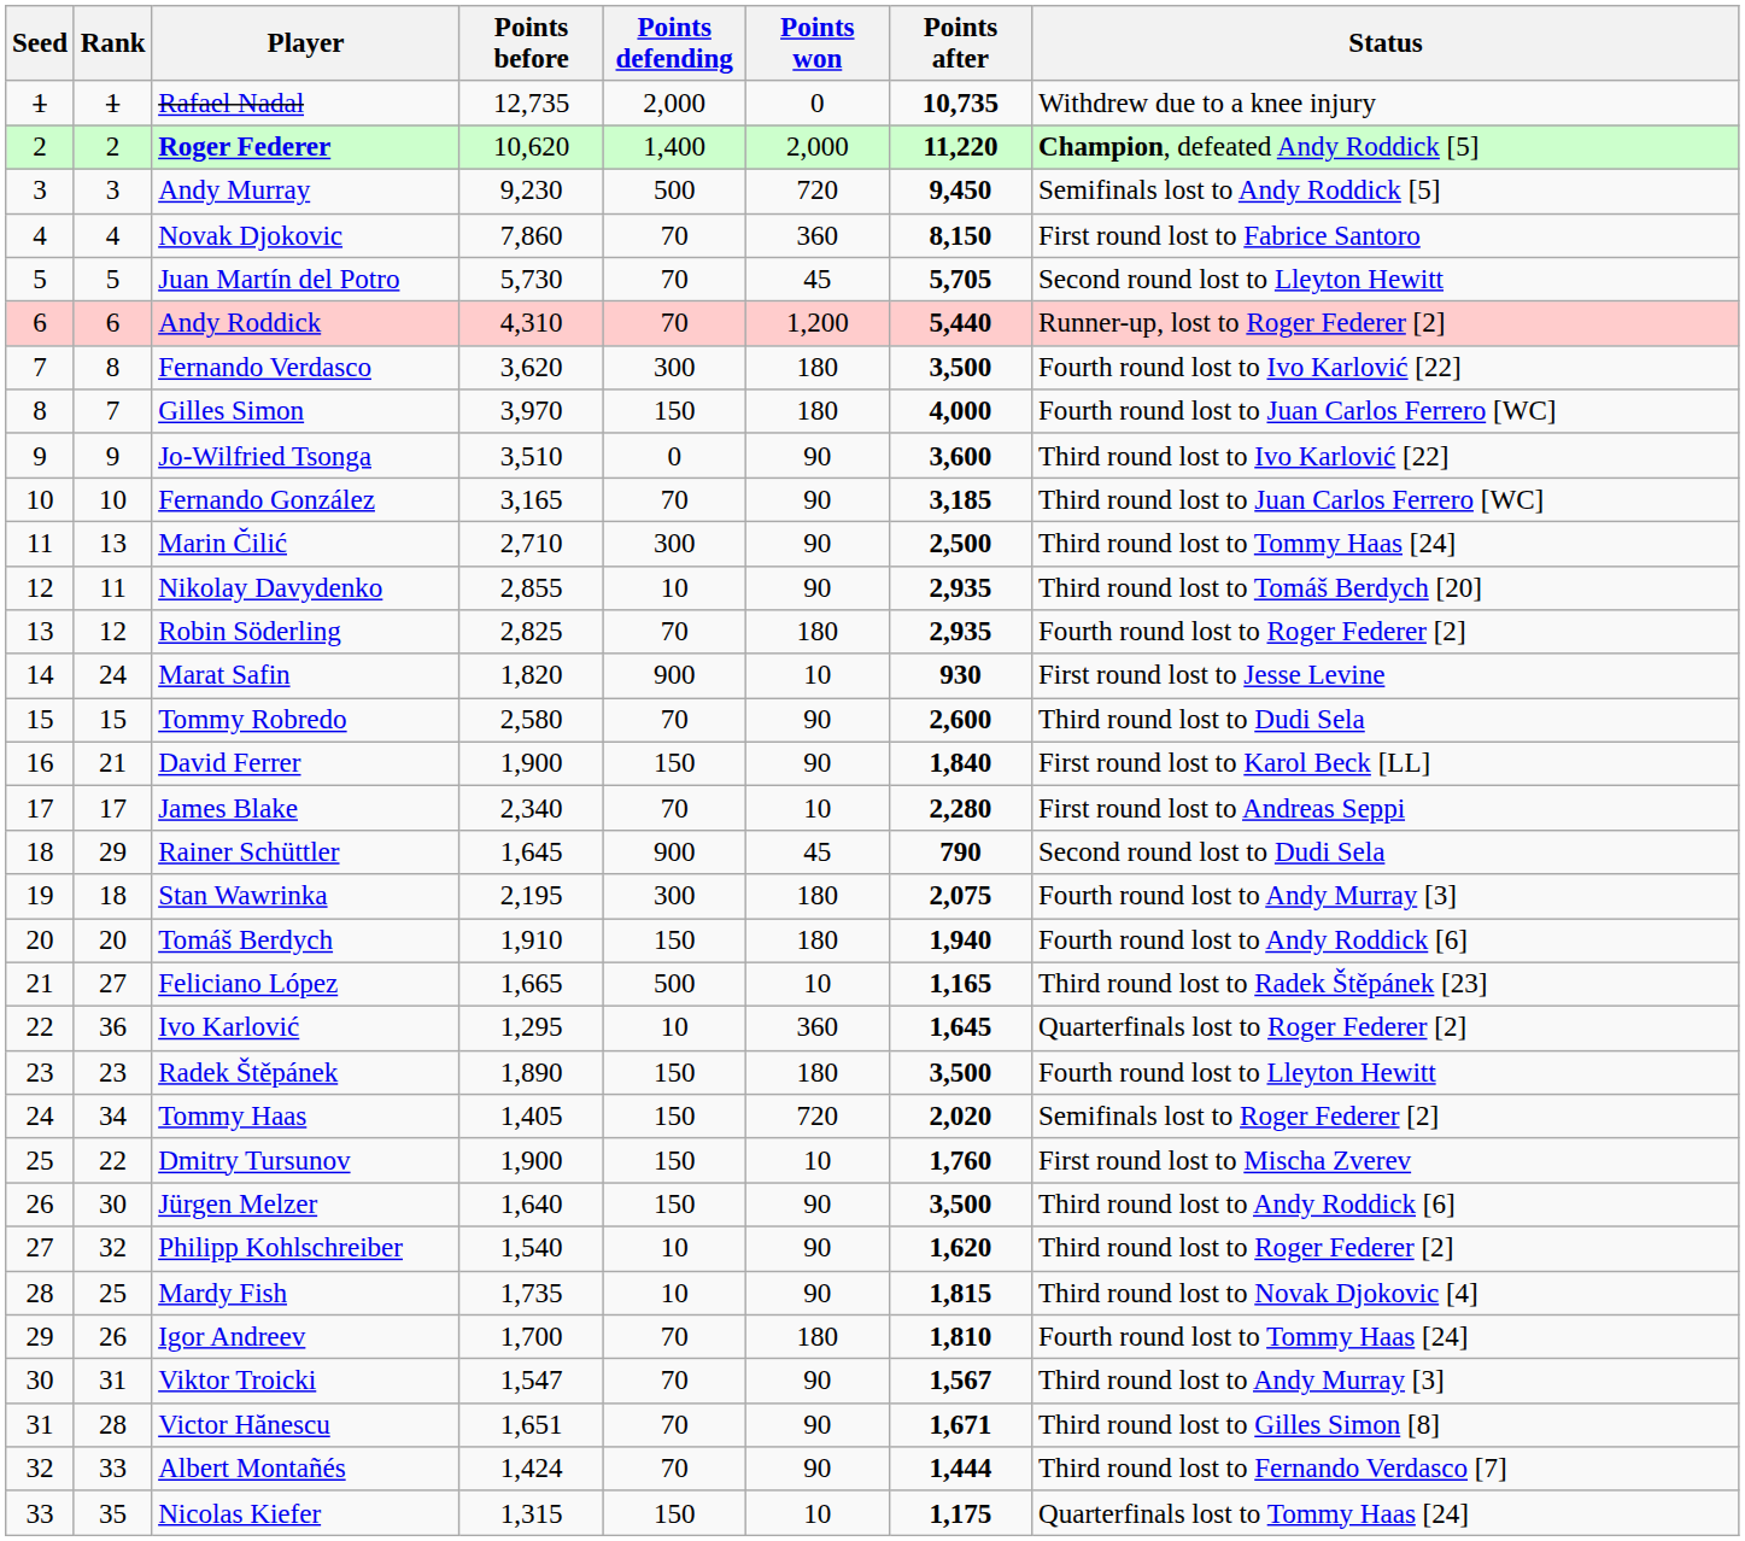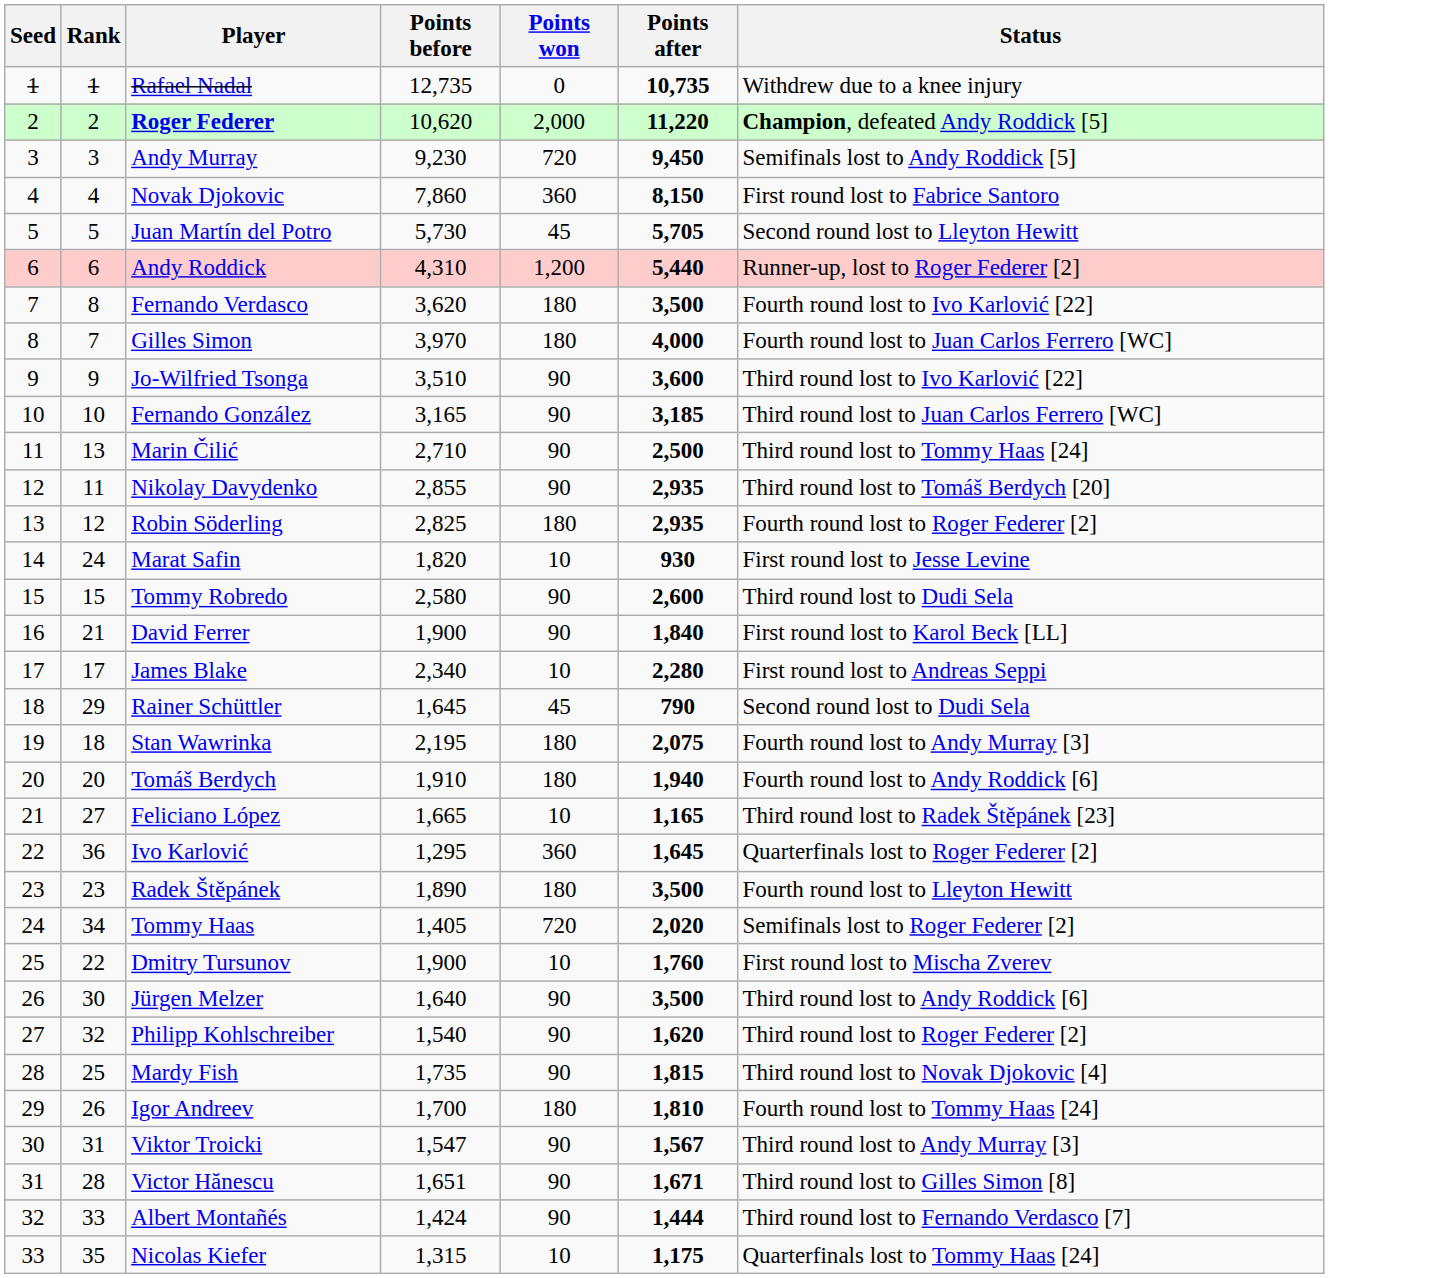 <table class="wikitable sortable nowrap" style="text-align:center;">
 <tr>
 <th style="width:30px;">Seed</th>
 <th style="width:30px;">Rank</th>
 <th style="width:170px;">Player</th>
 <th style="width:75px;">Points <br>before</th>
-<th style="width:75px;"><a href='#'>Points defending</a></th>
 <th style="width:75px;"><a href='#'>Points won</a></th>
 <th style="width:75px;">Points <br>after</th>
 <th style="width:400px;">Status</th>
 </tr>
 <tr>
 <td><s>1</s></td>
 <td><s>1</s></td>
 <td style="text-align:left;" data-sort-value=><s> <a href='#'>Rafael Nadal</a></s></td>
 <td>12,735</td>
-<td>2,000</td>
 <td>0</td>
 <td><strong>10,735</strong></td>
 <td style="text-align:left;" data-sort-value=>Withdrew due to a knee injury</td>
 </tr>
 <tr style="background:#cfc;">
 <td>2</td>
 <td>2</td>
 <td style="text-align:left;" data-sort-value=> <strong><a href='#'>Roger Federer</a></strong></td>
 <td>10,620</td>
-<td>1,400</td>
 <td>2,000</td>
 <td><strong>11,220</strong></td>
 <td style="text-align:left;" data-sort-value=><strong>Champion</strong>, defeated  <a href='#'>Andy Roddick</a> [5]</td>
 </tr>
 <tr>
 <td>3</td>
 <td>3</td>
 <td style="text-align:left;" data-sort-value=> <a href='#'>Andy Murray</a></td>
 <td>9,230</td>
-<td>500</td>
 <td>720</td>
 <td><strong>9,450</strong></td>
 <td style="text-align:left;" data-sort-value=>Semifinals lost to  <a href='#'>Andy Roddick</a> [5]</td>
 </tr>
 <tr>
 <td>4</td>
 <td>4</td>
 <td style="text-align:left;" data-sort-value=> <a href='#'>Novak Djokovic</a></td>
 <td>7,860</td>
-<td>70</td>
 <td>360</td>
 <td><strong>8,150</strong></td>
 <td style="text-align:left;" data-sort-value=>First round lost to  <a href='#'>Fabrice Santoro</a></td>
 </tr>
 <tr>
 <td>5</td>
 <td>5</td>
 <td style="text-align:left;" data-sort-value=> <a href='#'>Juan Martín del Potro</a></td>
 <td>5,730</td>
-<td>70</td>
 <td>45</td>
 <td><strong>5,705</strong></td>
 <td style="text-align:left;" data-sort-value=>Second round lost to  <a href='#'>Lleyton Hewitt</a></td>
 </tr>
 <tr style="background:#fcc;">
 <td>6</td>
 <td>6</td>
 <td style="text-align:left;" data-sort-value=> <a href='#'>Andy Roddick</a></td>
 <td>4,310</td>
-<td>70</td>
 <td>1,200</td>
 <td><strong>5,440</strong></td>
 <td style="text-align:left;" data-sort-value=>Runner-up, lost to  <a href='#'>Roger Federer</a> [2]</td>
 </tr>
 <tr>
 <td>7</td>
 <td>8</td>
 <td style="text-align:left;" data-sort-value=> <a href='#'>Fernando Verdasco</a></td>
 <td>3,620</td>
-<td>300</td>
 <td>180</td>
 <td><strong>3,500</strong></td>
 <td style="text-align:left;" data-sort-value=>Fourth round lost to  <a href='#'>Ivo Karlović</a> [22]</td>
 </tr>
 <tr>
 <td>8</td>
 <td>7</td>
 <td style="text-align:left;" data-sort-value=> <a href='#'>Gilles Simon</a></td>
 <td>3,970</td>
-<td>150</td>
 <td>180</td>
 <td><strong>4,000</strong></td>
 <td style="text-align:left;" data-sort-value=>Fourth round lost to  <a href='#'>Juan Carlos Ferrero</a> [WC]</td>
 </tr>
 <tr>
 <td>9</td>
 <td>9</td>
 <td style="text-align:left;" data-sort-value=> <a href='#'>Jo-Wilfried Tsonga</a></td>
 <td>3,510</td>
-<td>0</td>
 <td>90</td>
 <td><strong>3,600</strong></td>
 <td style="text-align:left;" data-sort-value=>Third round lost to  <a href='#'>Ivo Karlović</a> [22]</td>
 </tr>
 <tr>
 <td>10</td>
 <td>10</td>
 <td style="text-align:left;" data-sort-value=> <a href='#'>Fernando González</a></td>
 <td>3,165</td>
-<td>70</td>
 <td>90</td>
 <td><strong>3,185</strong></td>
 <td style="text-align:left;" data-sort-value=>Third round lost to  <a href='#'>Juan Carlos Ferrero</a> [WC]</td>
 </tr>
 <tr>
 <td>11</td>
 <td>13</td>
 <td style="text-align:left;" data-sort-value=> <a href='#'>Marin Čilić</a></td>
 <td>2,710</td>
-<td>300</td>
 <td>90</td>
 <td><strong>2,500</strong></td>
 <td style="text-align:left;" data-sort-value=>Third round lost to  <a href='#'>Tommy Haas</a> [24]</td>
 </tr>
 <tr>
 <td>12</td>
 <td>11</td>
 <td style="text-align:left;" data-sort-value=> <a href='#'>Nikolay Davydenko</a></td>
 <td>2,855</td>
-<td>10</td>
 <td>90</td>
 <td><strong>2,935</strong></td>
 <td style="text-align:left;" data-sort-value=>Third round lost to  <a href='#'>Tomáš Berdych</a> [20]</td>
 </tr>
 <tr>
 <td>13</td>
 <td>12</td>
 <td style="text-align:left;" data-sort-value=> <a href='#'>Robin Söderling</a></td>
 <td>2,825</td>
-<td>70</td>
 <td>180</td>
 <td><strong>2,935</strong></td>
 <td style="text-align:left;" data-sort-value=>Fourth round lost to  <a href='#'>Roger Federer</a> [2]</td>
 </tr>
 <tr>
 <td>14</td>
 <td>24</td>
 <td style="text-align:left;" data-sort-value=> <a href='#'>Marat Safin</a></td>
 <td>1,820</td>
-<td>900</td>
 <td>10</td>
 <td><strong>930</strong></td>
 <td style="text-align:left;" data-sort-value=>First round lost to  <a href='#'>Jesse Levine</a></td>
 </tr>
 <tr>
 <td>15</td>
 <td>15</td>
 <td style="text-align:left;" data-sort-value=> <a href='#'>Tommy Robredo</a></td>
 <td>2,580</td>
-<td>70</td>
 <td>90</td>
 <td><strong>2,600</strong></td>
 <td style="text-align:left;" data-sort-value=>Third round lost to  <a href='#'>Dudi Sela</a></td>
 </tr>
 <tr>
 <td>16</td>
 <td>21</td>
 <td style="text-align:left;" data-sort-value=> <a href='#'>David Ferrer</a></td>
 <td>1,900</td>
-<td>150</td>
 <td>90</td>
 <td><strong>1,840</strong></td>
 <td style="text-align:left;" data-sort-value=>First round lost to  <a href='#'>Karol Beck</a> [LL]</td>
 </tr>
 <tr>
 <td>17</td>
 <td>17</td>
 <td style="text-align:left;" data-sort-value=> <a href='#'>James Blake</a></td>
 <td>2,340</td>
-<td>70</td>
 <td>10</td>
 <td><strong>2,280</strong></td>
 <td style="text-align:left;" data-sort-value=>First round lost to  <a href='#'>Andreas Seppi</a></td>
 </tr>
 <tr>
 <td>18</td>
 <td>29</td>
 <td style="text-align:left;" data-sort-value=> <a href='#'>Rainer Schüttler</a></td>
 <td>1,645</td>
-<td>900</td>
 <td>45</td>
 <td><strong>790</strong></td>
 <td style="text-align:left;" data-sort-value=>Second round lost to  <a href='#'>Dudi Sela</a></td>
 </tr>
 <tr>
 <td>19</td>
 <td>18</td>
 <td style="text-align:left;" data-sort-value=> <a href='#'>Stan Wawrinka</a></td>
 <td>2,195</td>
-<td>300</td>
 <td>180</td>
 <td><strong>2,075</strong></td>
 <td style="text-align:left;" data-sort-value=>Fourth round lost to  <a href='#'>Andy Murray</a> [3]</td>
 </tr>
 <tr>
 <td>20</td>
 <td>20</td>
 <td style="text-align:left;" data-sort-value=> <a href='#'>Tomáš Berdych</a></td>
 <td>1,910</td>
-<td>150</td>
 <td>180</td>
 <td><strong>1,940</strong></td>
 <td style="text-align:left;" data-sort-value=>Fourth round lost to  <a href='#'>Andy Roddick</a> [6]</td>
 </tr>
 <tr>
 <td>21</td>
 <td>27</td>
 <td style="text-align:left;" data-sort-value=> <a href='#'>Feliciano López</a></td>
 <td>1,665</td>
-<td>500</td>
 <td>10</td>
 <td><strong>1,165</strong></td>
 <td style="text-align:left;" data-sort-value=>Third round lost to  <a href='#'>Radek Štěpánek</a> [23]</td>
 </tr>
 <tr>
 <td>22</td>
 <td>36</td>
 <td style="text-align:left;" data-sort-value=> <a href='#'>Ivo Karlović</a></td>
 <td>1,295</td>
-<td>10</td>
 <td>360</td>
 <td><strong>1,645</strong></td>
 <td style="text-align:left;" data-sort-value=>Quarterfinals lost to  <a href='#'>Roger Federer</a> [2]</td>
 </tr>
 <tr>
 <td>23</td>
 <td>23</td>
 <td style="text-align:left;" data-sort-value=> <a href='#'>Radek Štěpánek</a></td>
 <td>1,890</td>
-<td>150</td>
 <td>180</td>
 <td><strong>3,500</strong></td>
 <td style="text-align:left;" data-sort-value=>Fourth round lost to  <a href='#'>Lleyton Hewitt</a></td>
 </tr>
 <tr>
 <td>24</td>
 <td>34</td>
 <td style="text-align:left;" data-sort-value=> <a href='#'>Tommy Haas</a></td>
 <td>1,405</td>
-<td>150</td>
 <td>720</td>
 <td><strong>2,020</strong></td>
 <td style="text-align:left;" data-sort-value=>Semifinals lost to  <a href='#'>Roger Federer</a> [2]</td>
 </tr>
 <tr>
 <td>25</td>
 <td>22</td>
 <td style="text-align:left;" data-sort-value=> <a href='#'>Dmitry Tursunov</a></td>
 <td>1,900</td>
-<td>150</td>
 <td>10</td>
 <td><strong>1,760</strong></td>
 <td style="text-align:left;" data-sort-value=>First round lost to  <a href='#'>Mischa Zverev</a></td>
 </tr>
 <tr>
 <td>26</td>
 <td>30</td>
 <td style="text-align:left;" data-sort-value=> <a href='#'>Jürgen Melzer</a></td>
 <td>1,640</td>
-<td>150</td>
 <td>90</td>
 <td><strong>3,500</strong></td>
 <td style="text-align:left;" data-sort-value=>Third round lost to  <a href='#'>Andy Roddick</a> [6]</td>
 </tr>
 <tr>
 <td>27</td>
 <td>32</td>
 <td style="text-align:left;" data-sort-value=> <a href='#'>Philipp Kohlschreiber</a></td>
 <td>1,540</td>
-<td>10</td>
 <td>90</td>
 <td><strong>1,620</strong></td>
 <td style="text-align:left;" data-sort-value=>Third round lost to  <a href='#'>Roger Federer</a> [2]</td>
 </tr>
 <tr>
 <td>28</td>
 <td>25</td>
 <td style="text-align:left;" data-sort-value=> <a href='#'>Mardy Fish</a></td>
 <td>1,735</td>
-<td>10</td>
 <td>90</td>
 <td><strong>1,815</strong></td>
 <td style="text-align:left;" data-sort-value=>Third round lost to  <a href='#'>Novak Djokovic</a> [4]</td>
 </tr>
 <tr>
 <td>29</td>
 <td>26</td>
 <td style="text-align:left;" data-sort-value=> <a href='#'>Igor Andreev</a></td>
 <td>1,700</td>
-<td>70</td>
 <td>180</td>
 <td><strong>1,810</strong></td>
 <td style="text-align:left;" data-sort-value=>Fourth round lost to  <a href='#'>Tommy Haas</a> [24]</td>
 </tr>
 <tr>
 <td>30</td>
 <td>31</td>
 <td style="text-align:left;" data-sort-value=> <a href='#'>Viktor Troicki</a></td>
 <td>1,547</td>
-<td>70</td>
 <td>90</td>
 <td><strong>1,567</strong></td>
 <td style="text-align:left;" data-sort-value=>Third round lost to  <a href='#'>Andy Murray</a> [3]</td>
 </tr>
 <tr>
 <td>31</td>
 <td>28</td>
 <td style="text-align:left;" data-sort-value=> <a href='#'>Victor Hănescu</a></td>
 <td>1,651</td>
-<td>70</td>
 <td>90</td>
 <td><strong>1,671</strong></td>
 <td style="text-align:left;" data-sort-value=>Third round lost to  <a href='#'>Gilles Simon</a> [8]</td>
 </tr>
 <tr>
 <td>32</td>
 <td>33</td>
 <td style="text-align:left;" data-sort-value=> <a href='#'>Albert Montañés</a></td>
 <td>1,424</td>
-<td>70</td>
 <td>90</td>
 <td><strong>1,444</strong></td>
 <td style="text-align:left;" data-sort-value=>Third round lost to  <a href='#'>Fernando Verdasco</a> [7]</td>
 </tr>
 <tr>
 <td>33</td>
 <td>35</td>
 <td style="text-align:left;" data-sort-value=> <a href='#'>Nicolas Kiefer</a></td>
 <td>1,315</td>
-<td>150</td>
 <td>10</td>
 <td><strong>1,175</strong></td>
 <td style="text-align:left;" data-sort-value=>Quarterfinals lost to  <a href='#'>Tommy Haas</a> [24]</td>
 </tr>
 </table>
